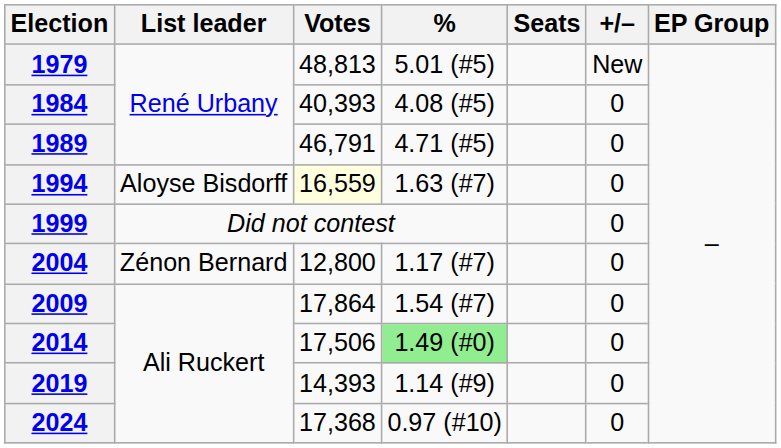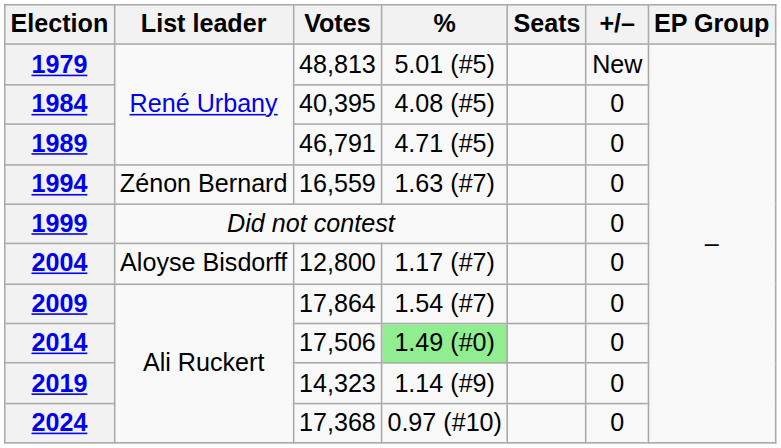 <table class=wikitable style="text-align: center;">
 <tr>
 <th>Election</th>
 <th>List leader</th>
 <th>Votes</th>
 <th>%</th>
 <th>Seats</th>
 <th>+/–</th>
 <th>EP Group</th>
 </tr>
 <tr>
 <th><a href='#'>1979</a></th>
 <td rowspan=3><a href='#'>René Urbany</a></td>
 <td>48,813</td>
 <td>5.01 (#5)</td>
 <td></td>
 <td>New</td>
 <td rowspan=10>–</td>
 </tr>
 <tr>
 <th><a href='#'>1984</a></th>
-<td>40,393</td>
+<td>40,395</td>
 <td>4.08 (#5)</td>
 <td></td>
 <td> 0</td>
 </tr>
 <tr>
 <th><a href='#'>1989</a></th>
 <td>46,791</td>
 <td>4.71 (#5)</td>
 <td></td>
 <td> 0</td>
 </tr>
 <tr>
 <th><a href='#'>1994</a></th>
-<td>Aloyse Bisdorff</td>
-<td style="background: lightyellow;">16,559</td>
+<td>Zénon Bernard</td>
+<td>16,559</td>
 <td>1.63 (#7)</td>
 <td></td>
 <td> 0</td>
 </tr>
 <tr>
 <th><a href='#'>1999</a></th>
 <td colspan=3><em>Did not contest</em></td>
 <td></td>
 <td> 0</td>
 </tr>
 <tr>
 <th><a href='#'>2004</a></th>
-<td>Zénon Bernard</td>
+<td>Aloyse Bisdorff</td>
 <td>12,800</td>
 <td>1.17 (#7)</td>
 <td></td>
 <td> 0</td>
 </tr>
 <tr>
 <th><a href='#'>2009</a></th>
 <td rowspan=4>Ali Ruckert</td>
 <td>17,864</td>
 <td>1.54 (#7)</td>
 <td></td>
 <td> 0</td>
 </tr>
 <tr>
 <th><a href='#'>2014</a></th>
 <td>17,506</td>
 <td style="background: lightgreen;">1.49 (#0)</td>
 <td></td>
 <td> 0</td>
 </tr>
 <tr>
 <th><a href='#'>2019</a></th>
-<td>14,393</td>
+<td>14,323</td>
 <td>1.14 (#9)</td>
 <td></td>
 <td> 0</td>
 </tr>
 <tr>
 <th><a href='#'>2024</a></th>
 <td>17,368</td>
 <td>0.97 (#10)</td>
 <td></td>
 <td> 0</td>
 </tr>
 </table>
